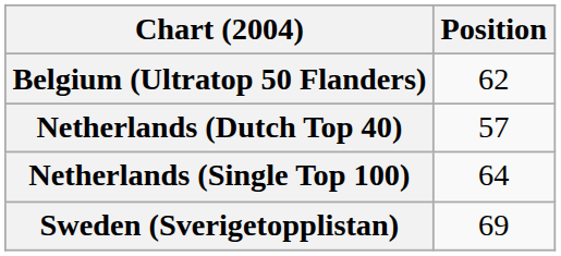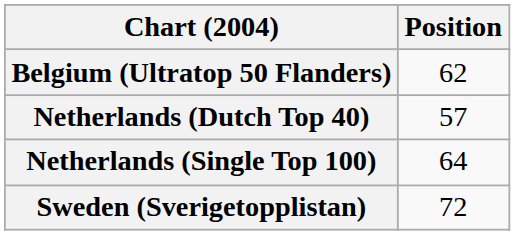 <table class="wikitable sortable plainrowheaders">
 <tr>
 <th>Chart (2004)</th>
 <th>Position</th>
 </tr>
 <tr>
 <th scope="row">Belgium (Ultratop 50 Flanders)</th>
 <td align="center">62</td>
 </tr>
 <tr>
 <th scope="row">Netherlands (Dutch Top 40)</th>
 <td align="center">57</td>
 </tr>
 <tr>
 <th scope="row">Netherlands (Single Top 100)</th>
 <td align="center">64</td>
 </tr>
 <tr>
 <th scope="row">Sweden (Sverigetopplistan)</th>
-<td align="center">69</td>
+<td align="center">72</td>
 </tr>
 </table>
